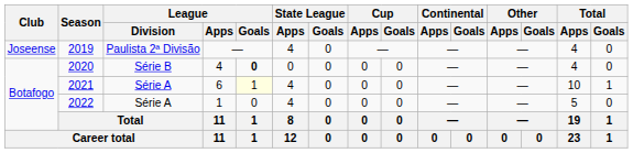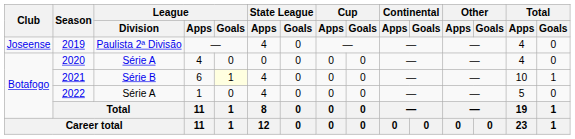 <table class="wikitable" style="text-align: center">
 <tr>
 <th rowspan="2">Club</th>
 <th rowspan="2">Season</th>
 <th colspan="3">League</th>
 <th colspan="2">State League</th>
 <th colspan="2">Cup</th>
 <th colspan="2">Continental</th>
 <th colspan="2">Other</th>
 <th colspan="2">Total</th>
 </tr>
 <tr>
 <th>Division</th>
 <th>Apps</th>
 <th>Goals</th>
 <th>Apps</th>
 <th>Goals</th>
 <th>Apps</th>
 <th>Goals</th>
 <th>Apps</th>
 <th>Goals</th>
 <th>Apps</th>
 <th>Goals</th>
 <th>Apps</th>
 <th>Goals</th>
 </tr>
 <tr>
 <td><a href='#'>Joseense</a></td>
 <td><a href='#'>2019</a></td>
 <td><a href='#'>Paulista 2ª Divisão</a></td>
 <td colspan="2">—</td>
 <td>4</td>
 <td>0</td>
 <td colspan="2">—</td>
 <td colspan="2">—</td>
 <td colspan="2">—</td>
 <td>4</td>
 <td>0</td>
 </tr>
 <tr>
 <td rowspan="4"><a href='#'>Botafogo</a></td>
 <td><a href='#'>2020</a></td>
-<td><a href='#'>Série B</a></td>
+<td><a href='#'>Série A</a></td>
 <td>4</td>
-<td><strong>0</strong></td>
+<td>0</td>
 <td>0</td>
 <td>0</td>
 <td>0</td>
 <td>0</td>
 <td colspan="2">—</td>
 <td colspan="2">—</td>
 <td>4</td>
 <td>0</td>
 </tr>
 <tr>
 <td><a href='#'>2021</a></td>
-<td><a href='#'>Série A</a></td>
+<td><a href='#'>Série B</a></td>
 <td>6</td>
 <td style="background: lightyellow;">1</td>
 <td>4</td>
 <td>0</td>
 <td>0</td>
 <td>0</td>
 <td colspan="2">—</td>
 <td colspan="2">—</td>
 <td>10</td>
 <td>1</td>
 </tr>
 <tr>
 <td><a href='#'>2022</a></td>
 <td>Série A</td>
 <td>1</td>
 <td>0</td>
 <td>4</td>
 <td>0</td>
 <td>0</td>
 <td>0</td>
 <td colspan="2">—</td>
 <td colspan="2">—</td>
 <td>5</td>
 <td>0</td>
 </tr>
 <tr>
 <th colspan="2">Total</th>
 <th>11</th>
 <th>1</th>
 <th>8</th>
 <th>0</th>
 <th>0</th>
 <th>0</th>
 <th colspan="2">—</th>
 <th colspan="2">—</th>
 <th>19</th>
 <th>1</th>
 </tr>
 <tr>
 <th colspan="3"><strong>Career total</strong></th>
 <th>11</th>
 <th>1</th>
 <th>12</th>
 <th>0</th>
 <th>0</th>
 <th>0</th>
 <th>0</th>
 <th>0</th>
 <th>0</th>
 <th>0</th>
 <th>23</th>
 <th>1</th>
 </tr>
 </table>
